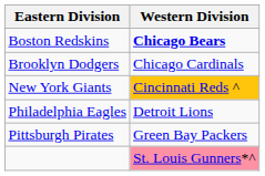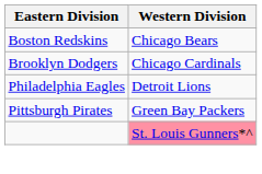 <table class="wikitable">
 <tr>
 <th><strong>Eastern Division</strong></th>
 <th><strong>Western Division</strong></th>
 </tr>
 <tr>
 <td><a href='#'>Boston Redskins</a></td>
-<td><strong><a href='#'>Chicago Bears</a></strong></td>
+<td><a href='#'>Chicago Bears</a></td>
 </tr>
 <tr>
 <td><a href='#'>Brooklyn Dodgers</a></td>
 <td><a href='#'>Chicago Cardinals</a></td>
-</tr>
-<tr>
-<td><a href='#'>New York Giants</a></td>
-<td style="background-color: #FFC40C"><a href='#'>Cincinnati Reds</a> ^</td>
 </tr>
 <tr>
 <td><a href='#'>Philadelphia Eagles</a></td>
 <td><a href='#'>Detroit Lions</a></td>
 </tr>
 <tr>
 <td><a href='#'>Pittsburgh Pirates</a></td>
 <td><a href='#'>Green Bay Packers</a></td>
 </tr>
 <tr>
 <td></td>
 <td style="background-color: #FF91A4"><a href='#'>St. Louis Gunners</a>*^ </td>
 </tr>
 </table>
